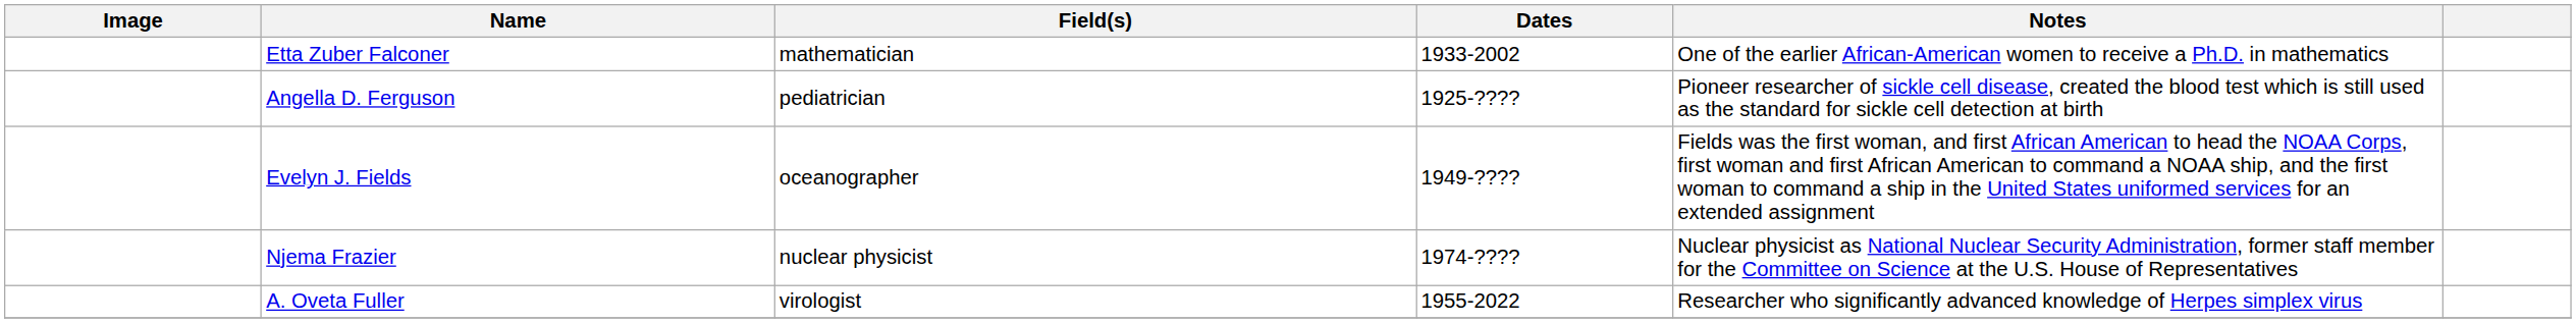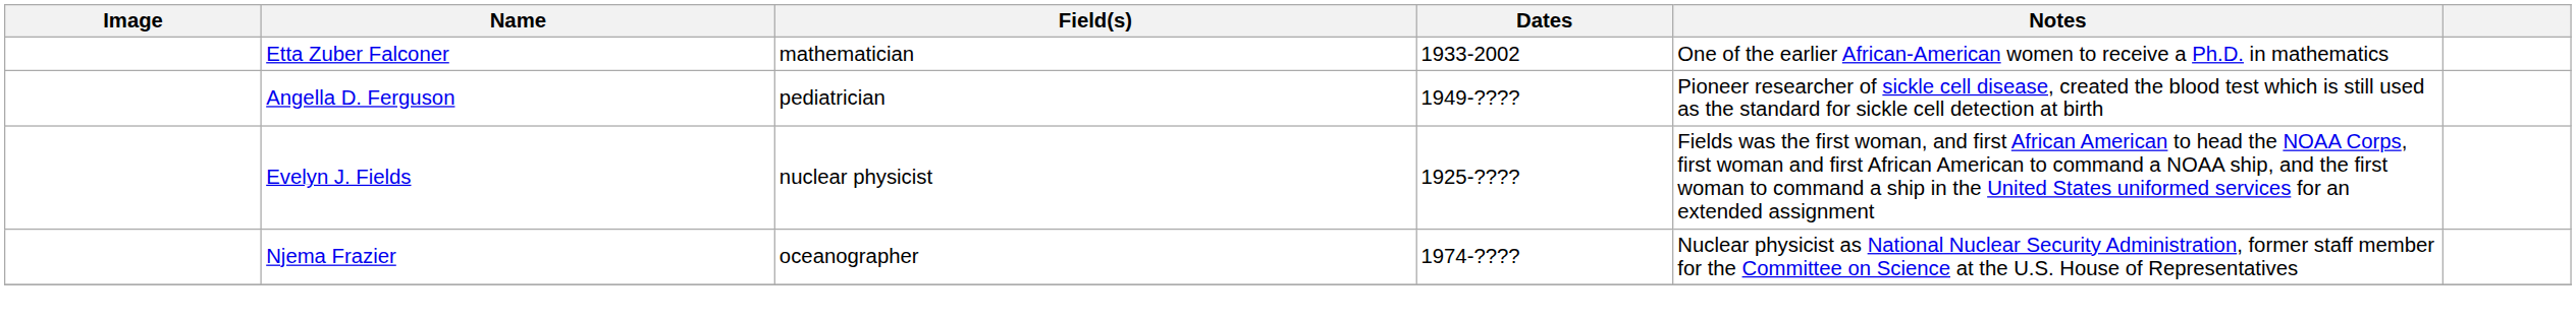 <table class="wikitable sortable plainrowheaders" style="width:100%; background:#fff;">
 <tr class="unsortable">
 <th scope="col" class="unsortable">Image</th>
 <th scope="col" style="width:20%;">Name</th>
 <th scope="col" style="width:25%;">Field(s)</th>
 <th scope="col" style="width:10%;">Dates</th>
 <th scope="col" class="unsortable" style="width: 30%">Notes</th>
 <th scope="col" class="unsortable" style="width: 5%"></th>
 </tr>
 <tr>
 <td></td>
 <td><a href='#'>Etta Zuber Falconer</a></td>
 <td>mathematician</td>
 <td>1933-2002</td>
 <td>One of the earlier <a href='#'>African-American</a> women to receive a <a href='#'>Ph.D.</a> in mathematics</td>
 <td></td>
 </tr>
 <tr>
 <td></td>
 <td><a href='#'>Angella D. Ferguson</a></td>
 <td>pediatrician</td>
-<td>1925-????</td>
+<td>1949-????</td>
 <td>Pioneer researcher of <a href='#'>sickle cell disease</a>, created the blood test which is still used as the standard for sickle cell detection at birth</td>
 <td></td>
 </tr>
 <tr>
 <td></td>
 <td><a href='#'>Evelyn J. Fields</a></td>
-<td>oceanographer</td>
-<td>1949-????</td>
+<td>nuclear physicist</td>
+<td>1925-????</td>
 <td>Fields was the first woman, and first <a href='#'>African American</a> to head the <a href='#'>NOAA Corps</a>, first woman and first African American to command a NOAA ship, and the first woman to command a ship in the <a href='#'>United States uniformed services</a> for an extended assignment</td>
 <td></td>
 </tr>
 <tr>
 <td></td>
 <td><a href='#'>Njema Frazier</a></td>
-<td>nuclear physicist</td>
+<td>oceanographer</td>
 <td>1974-????</td>
 <td>Nuclear physicist as <a href='#'>National Nuclear Security Administration</a>, former staff member for the <a href='#'>Committee on Science</a> at the U.S. House of Representatives</td>
 <td></td>
 </tr>
 <tr>
-<td></td>
-<td><a href='#'>A. Oveta Fuller</a></td>
-<td>virologist</td>
-<td>1955-2022</td>
-<td>Researcher who significantly advanced knowledge of  <a href='#'>Herpes simplex virus</a></td>
-<td></td>
-</tr>
-<tr>
 </tr>
 </table>
